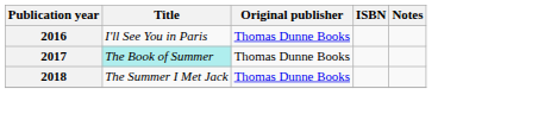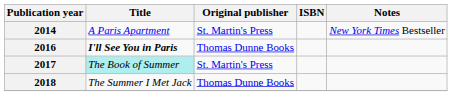 <table class="wikitable plainrowheaders sortable">
 <tr>
 <th scope="col">Publication year</th>
 <th scope="col">Title</th>
 <th scope="col">Original publisher</th>
 <th scope="col">ISBN</th>
 <th scope="col" class="unsortable">Notes</th>
 </tr>
 <tr>
+<th scope="row">2014</th>
+<td><em><a href='#'>A Paris Apartment</a></em></td>
+<td><a href='#'>St. Martin's Press</a></td>
+<td></td>
+<td><a href='#'><em>New York Times</em></a> Bestseller</td>
+</tr>
+<tr>
 <th scope="row">2016</th>
-<td><em>I'll See You in Paris</em></td>
+<td><strong><em>I'll See You in Paris</em></strong></td>
 <td><a href='#'>Thomas Dunne Books</a></td>
 <td></td>
 <td></td>
 </tr>
 <tr>
 <th scope="row">2017</th>
 <td style="background: paleturquoise;"><em>The Book of Summer</em></td>
-<td>Thomas Dunne Books</td>
+<td><a href='#'>St. Martin's Press</a></td>
 <td></td>
 <td></td>
 </tr>
 <tr>
 <th scope="row">2018</th>
 <td><em>The Summer I Met Jack</em></td>
 <td><a href='#'>Thomas Dunne Books</a></td>
 <td></td>
 <td></td>
 </tr>
 <tr>
 </tr>
 </table>
